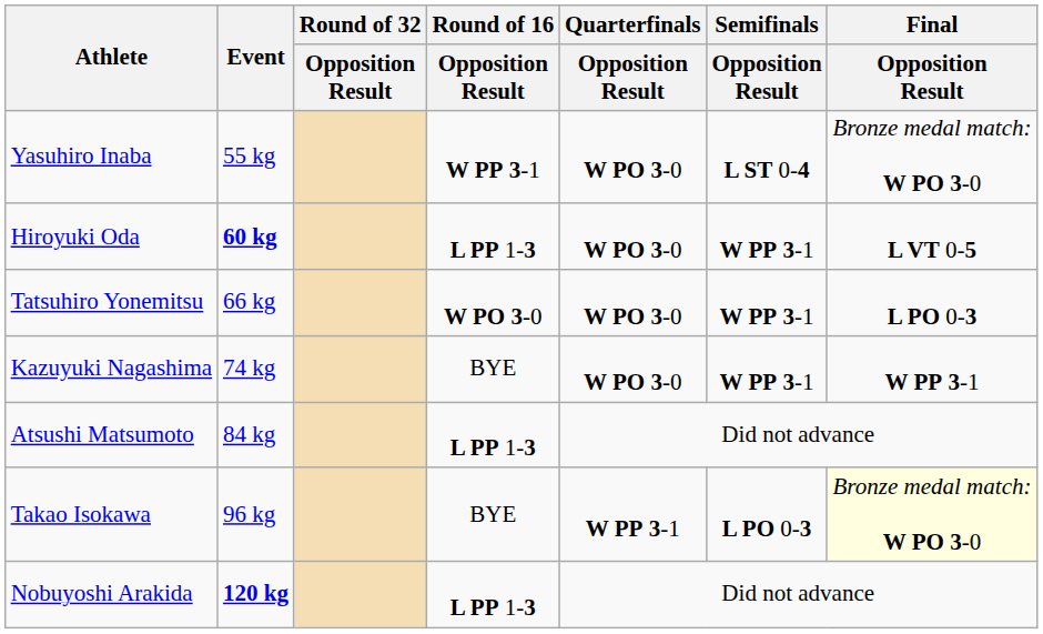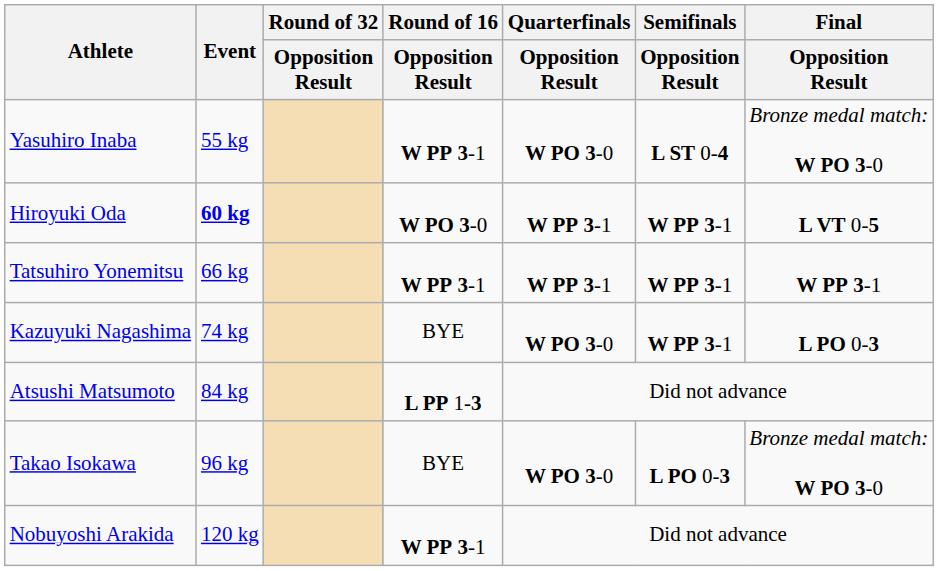 <table class="wikitable" border="1" style="font-size:90%">
 <tr>
 <th rowspan=2>Athlete</th>
 <th rowspan=2>Event</th>
 <th>Round of 32</th>
 <th>Round of 16</th>
 <th>Quarterfinals</th>
 <th>Semifinals</th>
 <th>Final</th>
 </tr>
 <tr>
 <th>Opposition<br>Result</th>
 <th>Opposition<br>Result</th>
 <th>Opposition<br>Result</th>
 <th>Opposition<br>Result</th>
 <th>Opposition<br>Result</th>
 </tr>
 <tr>
 <td><a href='#'>Yasuhiro Inaba</a></td>
 <td><a href='#'>55 kg</a></td>
 <td bgcolor="wheat"></td>
 <td align=center><br><strong>W PP</strong> <strong>3</strong>-1</td>
 <td align=center><br><strong>W PO</strong> <strong>3</strong>-0</td>
 <td align=center><br><strong>L ST</strong> 0-<strong>4</strong></td>
 <td align=center><em>Bronze medal match:</em><br><br><strong>W PO</strong> <strong>3</strong>-0<br></td>
 </tr>
 <tr>
 <td><a href='#'>Hiroyuki Oda</a></td>
 <td><strong><a href='#'>60 kg</a></strong></td>
 <td bgcolor="wheat"></td>
-<td align=center><br><strong>L PP</strong> 1-<strong>3</strong></td>
 <td align=center><br><strong>W PO</strong> <strong>3</strong>-0</td>
+<td align=center><br><strong>W PP</strong> <strong>3</strong>-1</td>
 <td align=center><br><strong>W PP</strong> <strong>3</strong>-1</td>
 <td align=center><br><strong>L VT</strong> 0-<strong>5</strong><br></td>
 </tr>
 <tr>
 <td><a href='#'>Tatsuhiro Yonemitsu</a></td>
 <td><a href='#'>66 kg</a></td>
 <td bgcolor="wheat"></td>
-<td align=center><br><strong>W PO</strong> <strong>3</strong>-0</td>
-<td align=center><br><strong>W PO</strong> <strong>3</strong>-0</td>
 <td align=center><br><strong>W PP</strong> <strong>3</strong>-1</td>
-<td align=center><br><strong>L PO</strong> 0-<strong>3</strong><br></td>
+<td align=center><br><strong>W PP</strong> <strong>3</strong>-1</td>
+<td align=center><br><strong>W PP</strong> <strong>3</strong>-1</td>
+<td align=center><br><strong>W PP</strong> <strong>3</strong>-1<br></td>
 </tr>
 <tr>
 <td><a href='#'>Kazuyuki Nagashima</a></td>
 <td><a href='#'>74 kg</a></td>
 <td bgcolor="wheat"></td>
 <td align=center>BYE</td>
 <td align=center><br><strong>W PO</strong> <strong>3</strong>-0</td>
 <td align=center><br><strong>W PP</strong> <strong>3</strong>-1</td>
-<td align=center><br><strong>W PP</strong> <strong>3</strong>-1<br></td>
+<td align=center><br><strong>L PO</strong> 0-<strong>3</strong><br></td>
 </tr>
 <tr>
 <td><a href='#'>Atsushi Matsumoto</a></td>
 <td><a href='#'>84 kg</a></td>
 <td bgcolor="wheat"></td>
 <td align=center><br><strong>L PP</strong> 1-<strong>3</strong></td>
 <td align=center colspan="7">Did not advance</td>
 </tr>
 <tr>
 <td><a href='#'>Takao Isokawa</a></td>
 <td><a href='#'>96 kg</a></td>
 <td bgcolor="wheat"></td>
 <td align=center>BYE</td>
-<td align=center><br><strong>W PP</strong> <strong>3</strong>-1</td>
+<td align=center><br><strong>W PO</strong> <strong>3</strong>-0</td>
 <td align=center><br><strong>L PO</strong> 0-<strong>3</strong></td>
-<td align=center style="background: lightyellow;"><em>Bronze medal match:</em><br><br><strong>W PO</strong> <strong>3</strong>-0<br></td>
+<td align=center><em>Bronze medal match:</em><br><br><strong>W PO</strong> <strong>3</strong>-0<br></td>
 </tr>
 <tr>
 <td><a href='#'>Nobuyoshi Arakida</a></td>
-<td><strong><a href='#'>120 kg</a></strong></td>
+<td><a href='#'>120 kg</a></td>
 <td bgcolor="wheat"></td>
-<td align=center><br><strong>L PP</strong> 1-<strong>3</strong></td>
+<td align=center><br><strong>W PP</strong> <strong>3</strong>-1</td>
 <td align=center colspan="7">Did not advance</td>
 </tr>
 </table>
